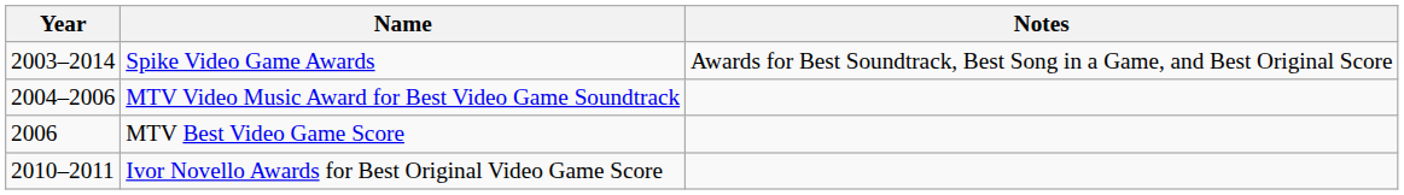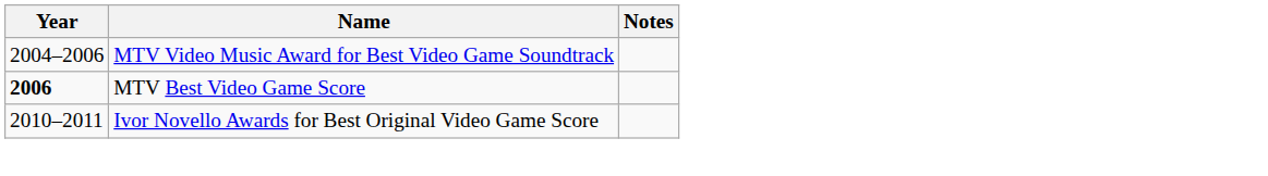 <table class="wikitable">
 <tr>
 <th>Year</th>
 <th>Name</th>
 <th>Notes</th>
 </tr>
 <tr>
-<td>2003–2014</td>
-<td><a href='#'>Spike Video Game Awards</a></td>
-<td>Awards for Best Soundtrack, Best Song in a Game, and Best Original Score</td>
-</tr>
-<tr>
 <td>2004–2006</td>
 <td><a href='#'>MTV Video Music Award for Best Video Game Soundtrack</a></td>
 <td></td>
 </tr>
 <tr>
-<td>2006</td>
+<td><strong>2006</strong></td>
 <td>MTV <a href='#'>Best Video Game Score</a></td>
 <td></td>
 </tr>
 <tr>
 <td>2010–2011</td>
 <td><a href='#'>Ivor Novello Awards</a> for Best Original Video Game Score</td>
 <td></td>
 </tr>
 </table>
